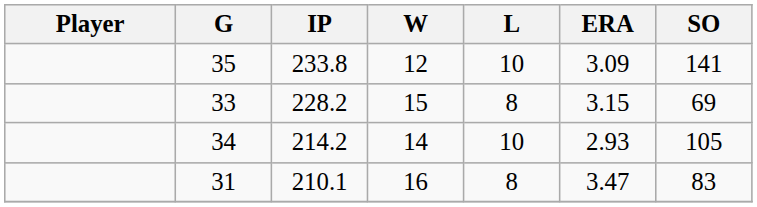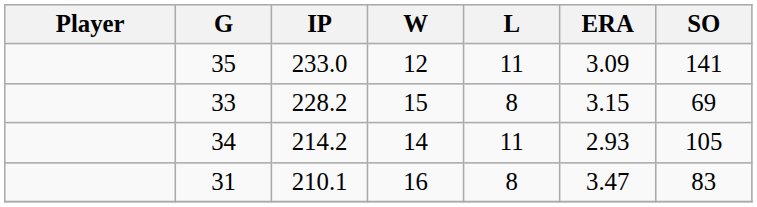 <table class="wikitable sortable">
 <tr>
 <th bgcolor="#DDDDFF" width="16%">Player</th>
 <th bgcolor="#DDDDFF" width="9%">G</th>
 <th bgcolor="#DDDDFF" width="9%">IP</th>
 <th bgcolor="#DDDDFF" width="9%">W</th>
 <th bgcolor="#DDDDFF" width="9%">L</th>
 <th bgcolor="#DDDDFF" width="9%">ERA</th>
 <th bgcolor="#DDDDFF" width="9%">SO</th>
 </tr>
 <tr align="center">
 <td></td>
 <td>35</td>
-<td>233.8</td>
+<td>233.0</td>
 <td>12</td>
-<td>10</td>
+<td>11</td>
 <td>3.09</td>
 <td>141</td>
 </tr>
 <tr align="center">
 <td></td>
 <td>33</td>
 <td>228.2</td>
 <td>15</td>
 <td>8</td>
 <td>3.15</td>
 <td>69</td>
 </tr>
 <tr align="center">
 <td></td>
 <td>34</td>
 <td>214.2</td>
 <td>14</td>
-<td>10</td>
+<td>11</td>
 <td>2.93</td>
 <td>105</td>
 </tr>
 <tr align="center">
 <td></td>
 <td>31</td>
 <td>210.1</td>
 <td>16</td>
 <td>8</td>
 <td>3.47</td>
 <td>83</td>
 </tr>
 <tr align="center">
 </tr>
 </table>
